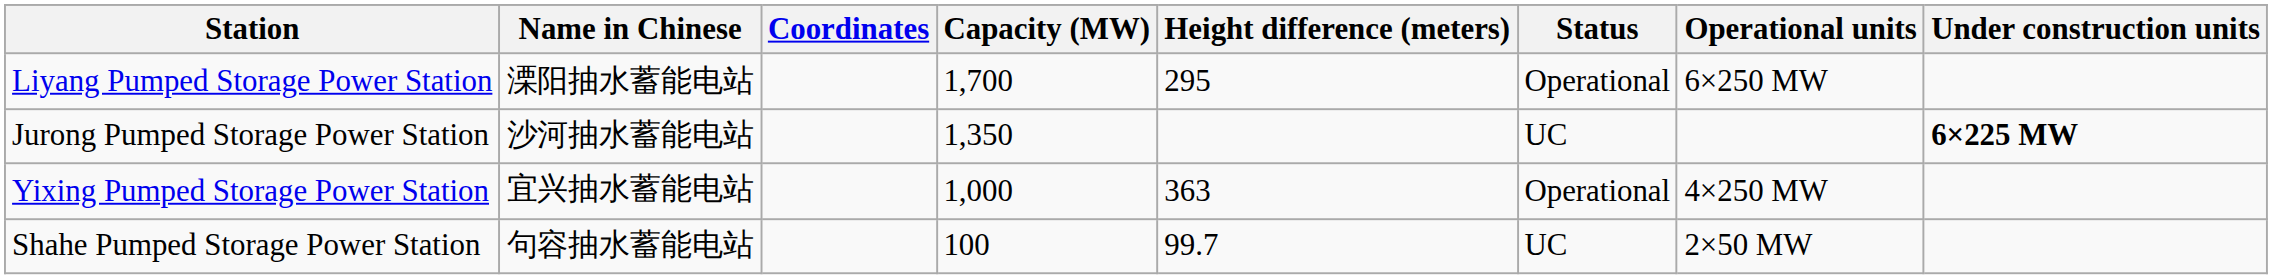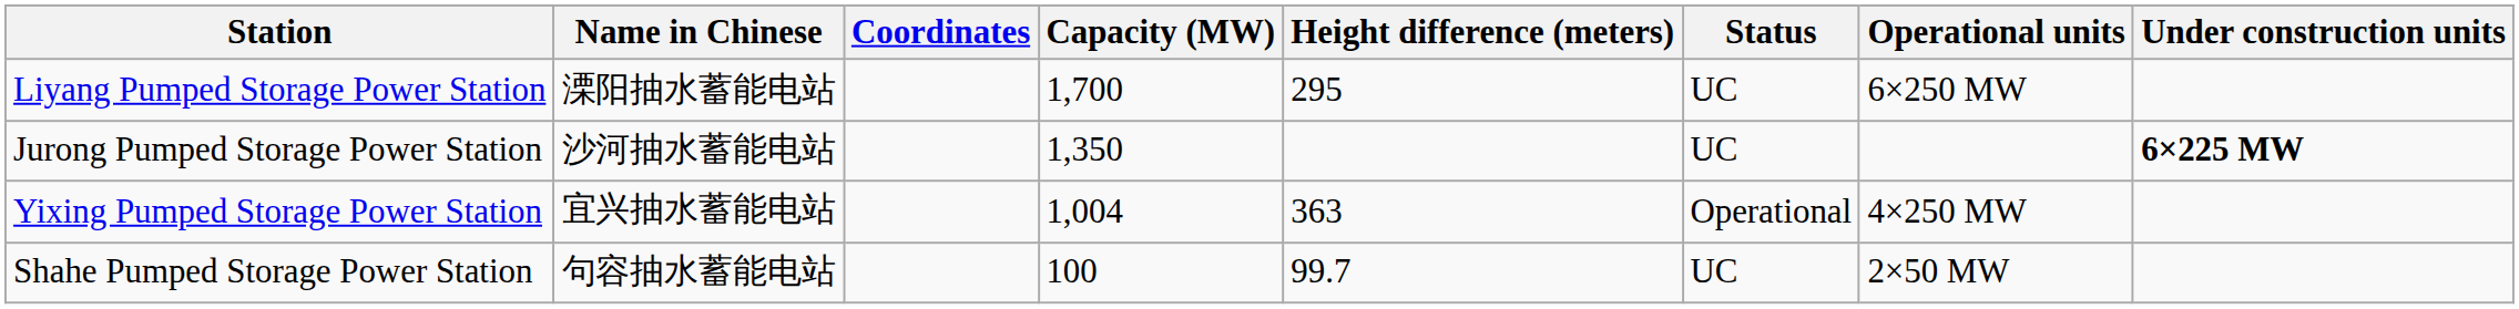 <table class="wikitable sortable">
 <tr>
 <th>Station</th>
 <th>Name in Chinese</th>
 <th><a href='#'>Coordinates</a></th>
 <th>Capacity (MW)</th>
 <th>Height difference (meters)</th>
 <th>Status</th>
 <th>Operational units</th>
 <th>Under construction units</th>
 </tr>
 <tr>
 <td><a href='#'>Liyang Pumped Storage Power Station</a></td>
 <td>溧阳抽水蓄能电站</td>
 <td></td>
 <td>1,700</td>
 <td>295</td>
-<td>Operational</td>
+<td>UC</td>
 <td>6×250 MW</td>
 <td></td>
 </tr>
 <tr>
 <td>Jurong Pumped Storage Power Station</td>
 <td>沙河抽水蓄能电站</td>
 <td></td>
 <td>1,350</td>
 <td></td>
 <td>UC</td>
 <td></td>
 <td><strong>6×225 MW</strong></td>
 </tr>
 <tr>
 <td><a href='#'>Yixing Pumped Storage Power Station</a></td>
 <td>宜兴抽水蓄能电站</td>
 <td></td>
-<td>1,000</td>
+<td>1,004</td>
 <td>363</td>
 <td>Operational</td>
 <td>4×250 MW</td>
 <td></td>
 </tr>
 <tr>
 <td>Shahe Pumped Storage Power Station</td>
 <td>句容抽水蓄能电站</td>
 <td></td>
 <td>100</td>
 <td>99.7</td>
 <td>UC</td>
 <td>2×50 MW</td>
 <td></td>
 </tr>
 </table>
